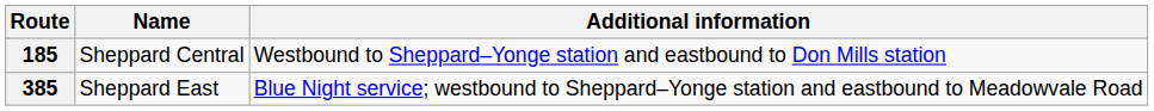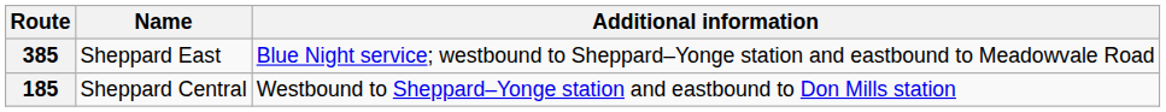 <table class="wikitable">
 <tr>
 <th>Route</th>
 <th>Name</th>
 <th>Additional information</th>
 </tr>
 <tr>
+<th>385</th>
+<td>Sheppard East</td>
+<td><a href='#'>Blue Night service</a>; westbound to Sheppard–Yonge station and eastbound to Meadowvale Road</td>
+</tr>
+<tr>
 <th>185</th>
 <td>Sheppard Central</td>
 <td>Westbound to <a href='#'>Sheppard–Yonge station</a> and eastbound to <a href='#'>Don Mills station</a></td>
 </tr>
-<tr>
-<th>385</th>
-<td>Sheppard East</td>
-<td><a href='#'>Blue Night service</a>; westbound to Sheppard–Yonge station and eastbound to Meadowvale Road</td>
-</tr>
 </table>
